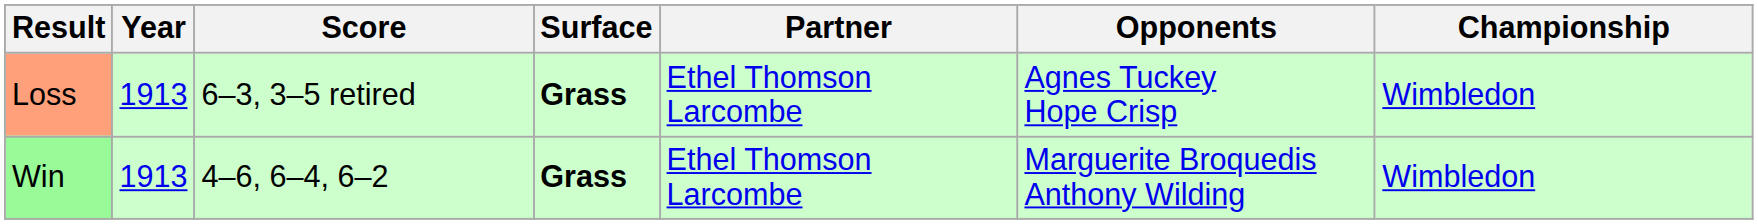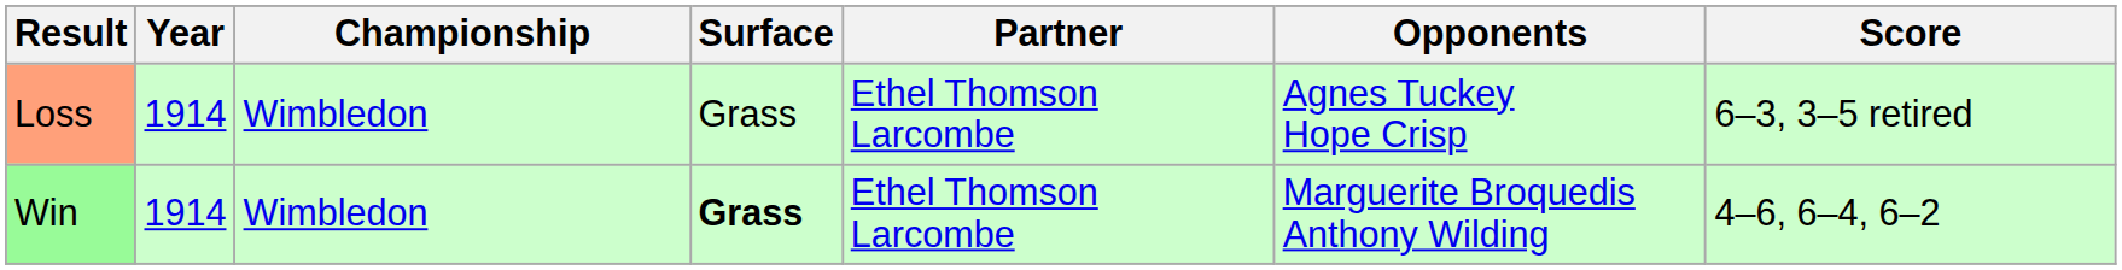 <table class="sortable wikitable">
 <tr>
 <th style="width:40px">Result</th>
 <th style="width:30px">Year</th>
-<th style="width:170px" class="unsortable">Score</th>
+<th style="width:190px">Championship</th>
 <th style="width:50px">Surface</th>
 <th style="width:180px">Partner</th>
 <th style="width:180px">Opponents</th>
-<th style="width:190px">Championship</th>
+<th style="width:170px" class="unsortable">Score</th>
 </tr>
 <tr style="background:#cfc;">
 <td style="background:#ffa07a;">Loss</td>
-<td><a href='#'>1913</a></td>
-<td>6–3, 3–5 retired</td>
-<td><strong>Grass</strong></td>
+<td><a href='#'>1914</a></td>
+<td><a href='#'>Wimbledon</a></td>
+<td>Grass</td>
 <td> <a href='#'>Ethel Thomson Larcombe</a></td>
 <td> <a href='#'>Agnes Tuckey</a><br> <a href='#'>Hope Crisp</a></td>
-<td><a href='#'>Wimbledon</a></td>
+<td>6–3, 3–5 retired</td>
 </tr>
 <tr style="background:#cfc;">
 <td style="background:#98fb98;">Win</td>
-<td><a href='#'>1913</a></td>
-<td>4–6, 6–4, 6–2</td>
+<td><a href='#'>1914</a></td>
+<td><a href='#'>Wimbledon</a></td>
 <td><strong>Grass</strong></td>
 <td> <a href='#'>Ethel Thomson Larcombe</a></td>
 <td> <a href='#'>Marguerite Broquedis</a><br> <a href='#'>Anthony Wilding</a></td>
-<td><a href='#'>Wimbledon</a></td>
+<td>4–6, 6–4, 6–2</td>
 </tr>
 </table>
